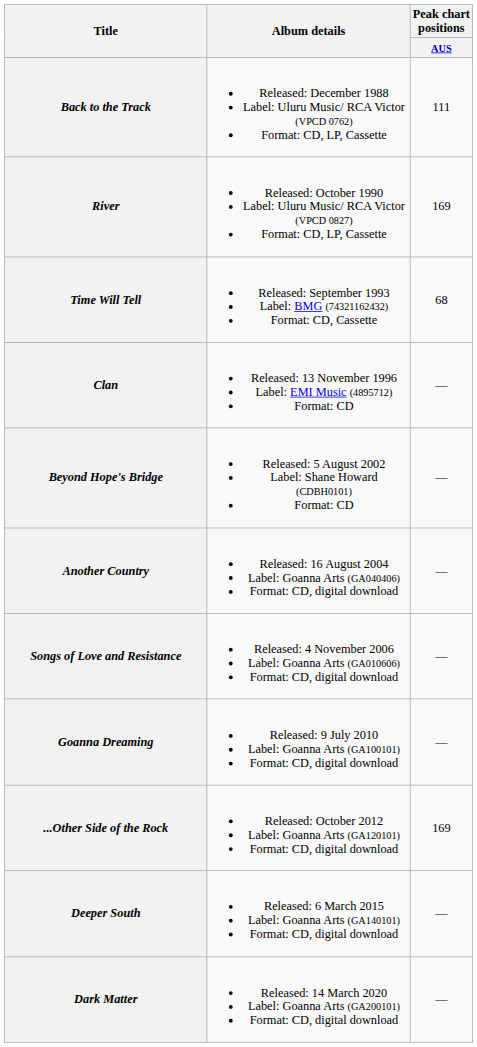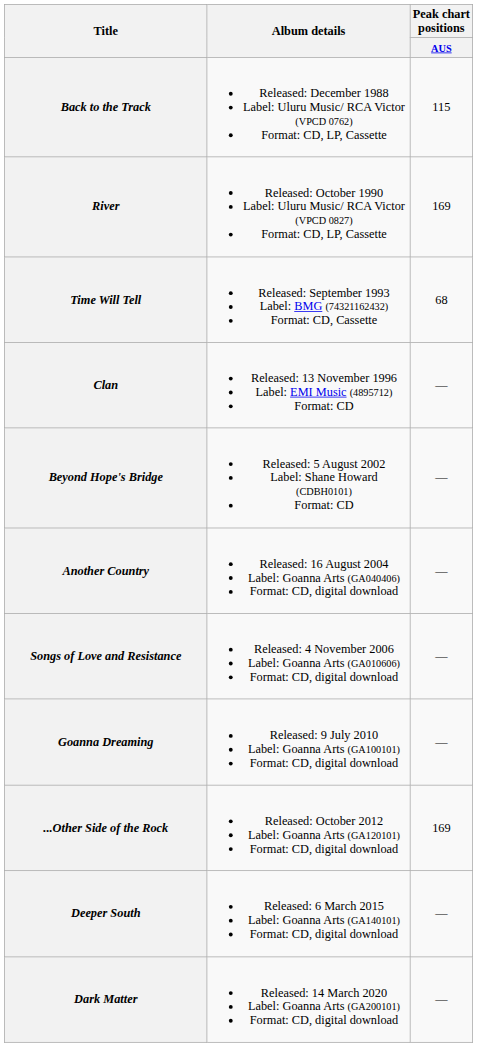 <table class="wikitable plainrowheaders" style="text-align:center;" border="1">
 <tr>
 <th scope="col" rowspan="2" style="width:16em;">Title</th>
 <th scope="col" rowspan="2" style="width:16em;">Album details</th>
 <th scope="col" colspan="1">Peak chart<br>positions</th>
 </tr>
 <tr>
 <th scope="col" style="text-align:center;"><small><a href='#'>AUS</a></small><br></th>
 </tr>
 <tr>
 <th scope="row"><em>Back to the Track</em></th>
 <td><br><ul><li>Released: December 1988</li><li>Label: Uluru Music/ RCA Victor <small>(VPCD 0762)</small></li><li>Format: CD, LP, Cassette</li></ul></td>
-<td align="center">111</td>
+<td align="center">115</td>
 </tr>
 <tr>
 <th scope="row"><em>River</em></th>
 <td><br><ul><li>Released: October 1990</li><li>Label: Uluru Music/ RCA Victor <small>(VPCD 0827)</small></li><li>Format: CD, LP, Cassette</li></ul></td>
 <td align="center">169</td>
 </tr>
 <tr>
 <th scope="row"><em>Time Will Tell</em></th>
 <td><br><ul><li>Released: September 1993</li><li>Label: <a href='#'>BMG</a> <small>(74321162432)</small></li><li>Format: CD, Cassette</li></ul></td>
 <td align="center">68</td>
 </tr>
 <tr>
 <th scope="row"><em>Clan</em></th>
 <td><br><ul><li>Released: 13 November 1996</li><li>Label: <a href='#'>EMI Music</a> <small>(4895712)</small></li><li>Format: CD</li></ul></td>
 <td align="center">—</td>
 </tr>
 <tr>
 <th scope="row"><em>Beyond Hope's Bridge</em></th>
 <td><br><ul><li>Released: 5 August 2002</li><li>Label: Shane Howard <small>(CDBH0101)</small></li><li>Format: CD</li></ul></td>
 <td align="center">—</td>
 </tr>
 <tr>
 <th scope="row"><em>Another Country</em></th>
 <td><br><ul><li>Released: 16 August 2004</li><li>Label: Goanna Arts <small>(GA040406)</small></li><li>Format: CD, digital download</li></ul></td>
 <td align="center">—</td>
 </tr>
 <tr>
 <th scope="row"><em>Songs of Love and Resistance</em></th>
 <td><br><ul><li>Released: 4 November 2006</li><li>Label: Goanna Arts <small>(GA010606)</small></li><li>Format: CD, digital download</li></ul></td>
 <td align="center">—</td>
 </tr>
 <tr>
 <th scope="row"><em>Goanna Dreaming</em></th>
 <td><br><ul><li>Released: 9 July 2010</li><li>Label: Goanna Arts <small>(GA100101)</small></li><li>Format: CD, digital download</li></ul></td>
 <td align="center">—</td>
 </tr>
 <tr>
 <th scope="row"><em>...Other Side of the Rock</em></th>
 <td><br><ul><li>Released: October 2012</li><li>Label: Goanna Arts <small>(GA120101)</small></li><li>Format: CD, digital download</li></ul></td>
 <td align="center">169</td>
 </tr>
 <tr>
 <th scope="row"><em>Deeper South</em></th>
 <td><br><ul><li>Released: 6 March 2015</li><li>Label: Goanna Arts <small>(GA140101)</small></li><li>Format: CD, digital download</li></ul></td>
 <td align="center">—</td>
 </tr>
 <tr>
 <th scope="row"><em>Dark Matter</em></th>
 <td><br><ul><li>Released: 14 March 2020</li><li>Label: Goanna Arts <small>(GA200101)</small></li><li>Format: CD, digital download</li></ul></td>
 <td align="center">—</td>
 </tr>
 </table>
